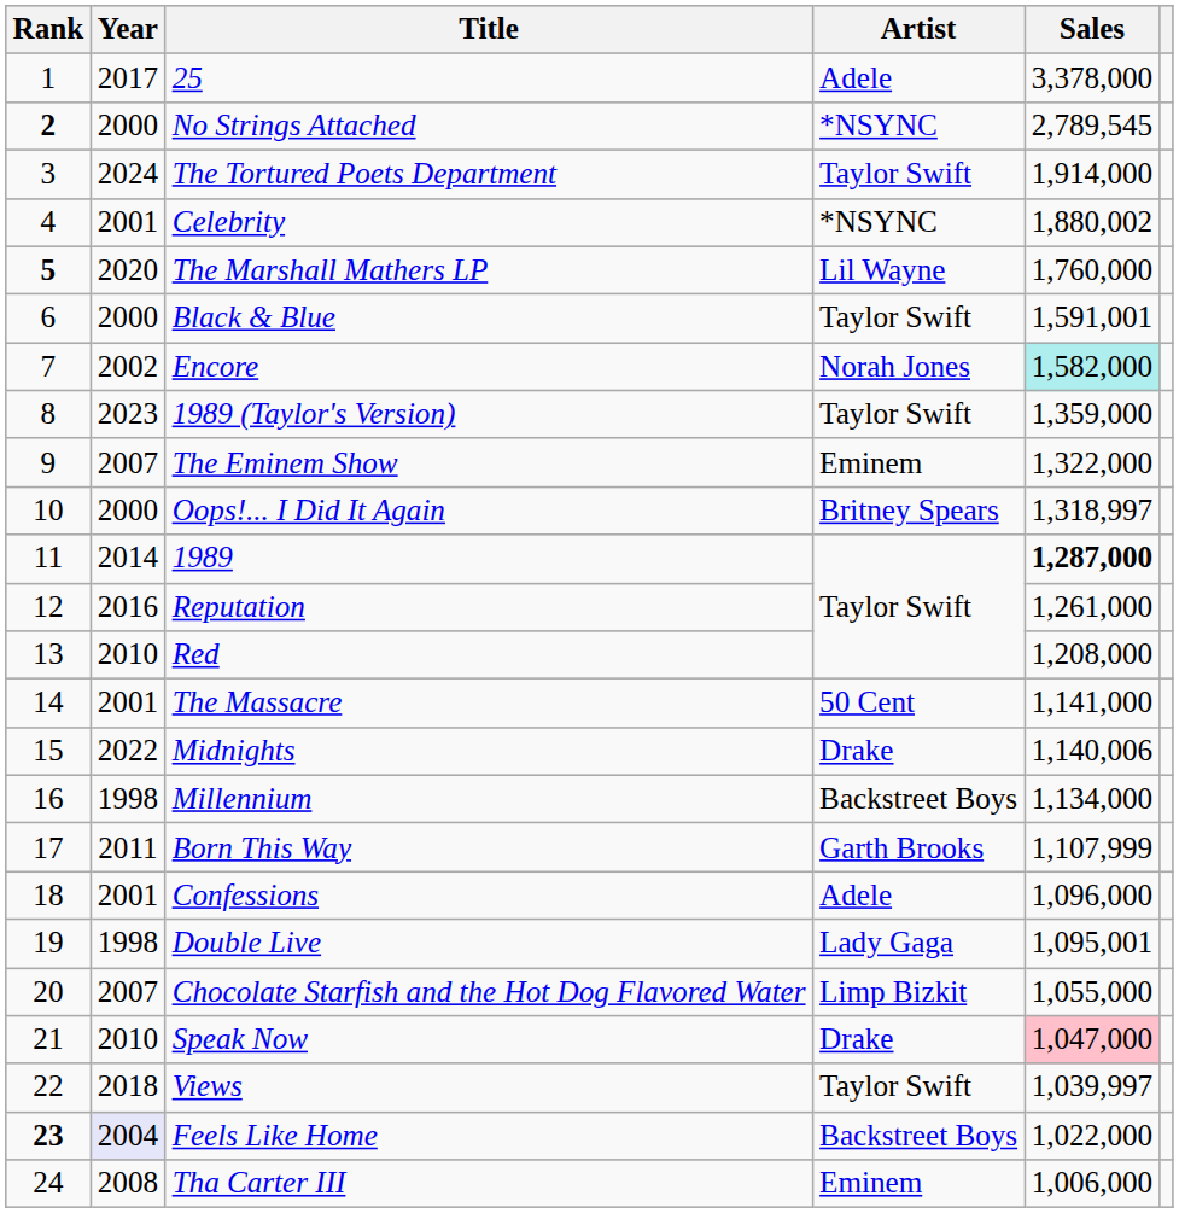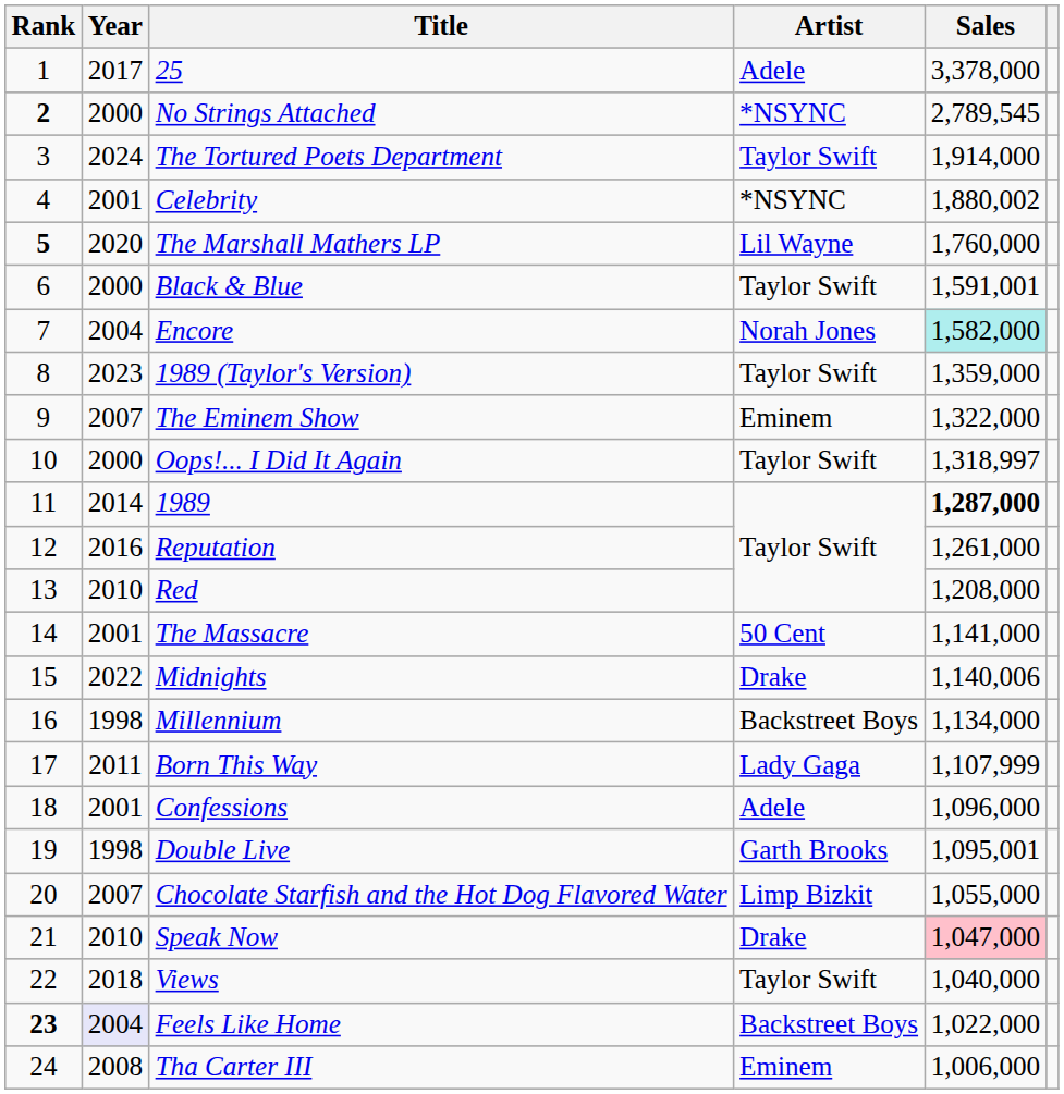 <table class="wikitable sortable" style="text-align:center;">
 <tr>
 <th>Rank</th>
 <th>Year</th>
 <th>Title</th>
 <th>Artist</th>
 <th>Sales</th>
 <th></th>
 </tr>
 <tr>
 <td>1</td>
 <td>2017</td>
 <td style="text-align: left;"><em><a href='#'>25</a></em></td>
 <td style="text-align: left;"><a href='#'>Adele</a></td>
 <td>3,378,000</td>
 <td><br></td>
 </tr>
 <tr>
 <td><strong>2</strong></td>
 <td>2000</td>
 <td style="text-align: left;"><em><a href='#'>No Strings Attached</a></em></td>
 <td style="text-align: left;"><a href='#'>*NSYNC</a></td>
 <td>2,789,545</td>
 <td></td>
 </tr>
 <tr>
 <td>3</td>
 <td>2024</td>
 <td style="text-align: left;"><em><a href='#'>The Tortured Poets Department</a></em></td>
 <td style="text-align: left;"><a href='#'>Taylor Swift</a></td>
 <td>1,914,000</td>
 <td></td>
 </tr>
 <tr>
 <td>4</td>
 <td>2001</td>
 <td style="text-align: left;"><em><a href='#'>Celebrity</a></em></td>
 <td style="text-align: left;">*NSYNC</td>
 <td>1,880,002</td>
 <td></td>
 </tr>
 <tr>
 <td><strong>5</strong></td>
 <td>2020</td>
 <td style="text-align: left;"><em><a href='#'>The Marshall Mathers LP</a></em></td>
 <td style="text-align: left;"><a href='#'>Lil Wayne</a></td>
 <td>1,760,000</td>
 <td></td>
 </tr>
 <tr>
 <td>6</td>
 <td>2000</td>
 <td style="text-align: left;"><em><a href='#'>Black & Blue</a></em></td>
 <td style="text-align: left;">Taylor Swift</td>
 <td>1,591,001</td>
 <td></td>
 </tr>
 <tr>
 <td>7</td>
-<td>2002</td>
+<td>2004</td>
 <td style="text-align: left;"><em><a href='#'>Encore</a></em></td>
 <td style="text-align: left;"><a href='#'>Norah Jones</a></td>
 <td style="background: paleturquoise;">1,582,000</td>
 <td></td>
 </tr>
 <tr>
 <td>8</td>
 <td>2023</td>
 <td style="text-align: left;"><em><a href='#'>1989 (Taylor's Version)</a></em></td>
 <td style="text-align: left;" rowspan="1">Taylor Swift</td>
 <td>1,359,000</td>
 <td></td>
 </tr>
 <tr>
 <td>9</td>
 <td>2007</td>
 <td style="text-align: left;"><em><a href='#'>The Eminem Show</a></em></td>
 <td style="text-align: left;" rowspan="1">Eminem</td>
 <td>1,322,000</td>
 <td></td>
 </tr>
 <tr>
 <td>10</td>
 <td>2000</td>
 <td style="text-align: left;"><em><a href='#'>Oops!... I Did It Again</a></em></td>
-<td style="text-align: left;"><a href='#'>Britney Spears</a></td>
+<td style="text-align: left;" rowspan="1">Taylor Swift</td>
 <td>1,318,997</td>
 <td></td>
 </tr>
 <tr>
 <td>11</td>
 <td>2014</td>
 <td style="text-align: left;"><em><a href='#'>1989</a></em></td>
 <td style="text-align: left; " rowspan="3">Taylor Swift</td>
 <td><strong>1,287,000</strong></td>
 <td></td>
 </tr>
 <tr>
 <td>12</td>
 <td>2016</td>
 <td style="text-align: left;"><em><a href='#'>Reputation</a></em></td>
 <td>1,261,000</td>
 <td></td>
 </tr>
 <tr>
 <td>13</td>
 <td>2010</td>
 <td style="text-align: left;"><em><a href='#'>Red</a></em></td>
 <td>1,208,000</td>
 <td></td>
 </tr>
 <tr>
 <td>14</td>
 <td>2001</td>
 <td style="text-align: left;"><em><a href='#'>The Massacre</a></em></td>
 <td style="text-align: left;"><a href='#'>50 Cent</a></td>
 <td>1,141,000</td>
 <td></td>
 </tr>
 <tr>
 <td>15</td>
 <td>2022</td>
 <td style="text-align: left;"><em><a href='#'>Midnights</a></em></td>
 <td style="text-align: left;"><a href='#'>Drake</a></td>
 <td>1,140,006</td>
 <td></td>
 </tr>
 <tr>
 <td>16</td>
 <td>1998</td>
 <td style="text-align: left;"><em><a href='#'>Millennium</a></em></td>
 <td style="text-align: left;">Backstreet Boys</td>
 <td>1,134,000</td>
 <td></td>
 </tr>
 <tr>
 <td>17</td>
 <td>2011</td>
 <td style="text-align: left;"><em><a href='#'>Born This Way</a></em></td>
-<td style="text-align: left;"><a href='#'>Garth Brooks</a></td>
+<td style="text-align: left;"><a href='#'>Lady Gaga</a></td>
 <td>1,107,999</td>
 <td></td>
 </tr>
 <tr>
 <td>18</td>
 <td>2001</td>
 <td style="text-align: left;"><em><a href='#'>Confessions</a></em></td>
 <td style="text-align: left;"><a href='#'>Adele</a></td>
 <td>1,096,000</td>
 <td></td>
 </tr>
 <tr>
 <td>19</td>
 <td>1998</td>
 <td style="text-align: left;"><em><a href='#'>Double Live</a></em></td>
-<td style="text-align: left;"><a href='#'>Lady Gaga</a></td>
+<td style="text-align: left;"><a href='#'>Garth Brooks</a></td>
 <td>1,095,001</td>
 <td></td>
 </tr>
 <tr>
 <td>20</td>
 <td>2007</td>
 <td style="text-align: left;"><em><a href='#'>Chocolate Starfish and the Hot Dog Flavored Water</a></em></td>
 <td style="text-align: left;"><a href='#'>Limp Bizkit</a></td>
 <td>1,055,000</td>
 <td></td>
 </tr>
 <tr>
 <td>21</td>
 <td>2010</td>
 <td style="text-align: left;"><em><a href='#'>Speak Now</a></em></td>
 <td style="text-align: left;"><a href='#'>Drake</a></td>
 <td style="background: pink;">1,047,000</td>
 <td></td>
 </tr>
 <tr>
 <td>22</td>
 <td>2018</td>
 <td style="text-align: left;"><a href='#'><em>Views</em></a></td>
 <td style="text-align: left;">Taylor Swift</td>
-<td>1,039,997</td>
+<td>1,040,000</td>
 <td></td>
 </tr>
 <tr>
 <td><strong>23</strong></td>
 <td style="background: lavender;">2004</td>
 <td style="text-align: left;"><em><a href='#'>Feels Like Home</a></em></td>
 <td style="text-align: left;"><a href='#'>Backstreet Boys</a></td>
 <td>1,022,000</td>
 <td></td>
 </tr>
 <tr>
 <td>24</td>
 <td>2008</td>
 <td style="text-align: left;"><em><a href='#'>Tha Carter III</a></em></td>
 <td style="text-align: left;"><a href='#'>Eminem</a></td>
 <td>1,006,000</td>
 <td></td>
 </tr>
 </table>
